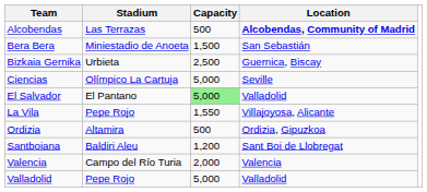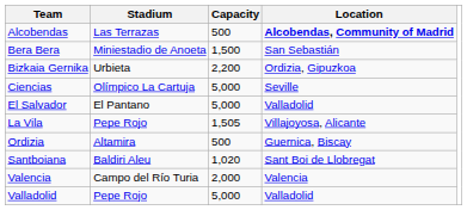 <table class="wikitable sortable">
 <tr>
 <th>Team</th>
 <th>Stadium</th>
 <th>Capacity</th>
 <th>Location</th>
 <th style="background:white; border:none;"></th>
 </tr>
 <tr>
 <td><a href='#'>Alcobendas</a></td>
 <td><a href='#'>Las Terrazas</a></td>
 <td>500</td>
 <td><strong><a href='#'>Alcobendas</a>, <a href='#'>Community of Madrid</a></strong></td>
 <td rowspan="12" style="background:white; border:none;"></td>
 </tr>
 <tr>
 <td><a href='#'>Bera Bera</a></td>
 <td><a href='#'>Miniestadio de Anoeta</a></td>
 <td>1,500</td>
 <td><a href='#'>San Sebastián</a></td>
 </tr>
 <tr>
 <td><a href='#'>Bizkaia Gernika</a></td>
 <td>Urbieta</td>
-<td>2,500</td>
-<td><a href='#'>Guernica</a>, <a href='#'>Biscay</a></td>
+<td>2,200</td>
+<td><a href='#'>Ordizia</a>, <a href='#'>Gipuzkoa</a></td>
 </tr>
 <tr>
 <td><a href='#'>Ciencias</a></td>
 <td><a href='#'>Olímpico La Cartuja</a></td>
 <td>5,000</td>
 <td><a href='#'>Seville</a></td>
 </tr>
 <tr>
 <td><a href='#'>El Salvador</a></td>
 <td>El Pantano</td>
-<td style="background: lightgreen;">5,000</td>
+<td>5,000</td>
 <td><a href='#'>Valladolid</a></td>
 </tr>
 <tr>
 <td><a href='#'>La Vila</a></td>
 <td><a href='#'>Pepe Rojo</a></td>
-<td>1,550</td>
+<td>1,505</td>
 <td><a href='#'>Villajoyosa</a>, <a href='#'>Alicante</a></td>
 </tr>
 <tr>
 <td><a href='#'>Ordizia</a></td>
 <td><a href='#'>Altamira</a></td>
 <td>500</td>
-<td><a href='#'>Ordizia</a>, <a href='#'>Gipuzkoa</a></td>
+<td><a href='#'>Guernica</a>, <a href='#'>Biscay</a></td>
 </tr>
 <tr>
 <td><a href='#'>Santboiana</a></td>
 <td><a href='#'>Baldiri Aleu</a></td>
-<td>1,200</td>
+<td>1,020</td>
 <td><a href='#'>Sant Boi de Llobregat</a></td>
 </tr>
 <tr>
 <td><a href='#'>Valencia</a></td>
 <td>Campo del Río Turia</td>
 <td>2,000</td>
 <td><a href='#'>Valencia</a></td>
 </tr>
 <tr>
 <td><a href='#'>Valladolid</a></td>
 <td><a href='#'>Pepe Rojo</a></td>
 <td>5,000</td>
 <td><a href='#'>Valladolid</a></td>
 </tr>
 </table>
